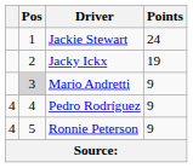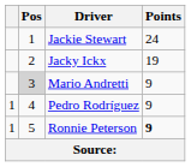 <table class="wikitable" style="font-size: 95%;">
 <tr>
 <th></th>
 <th>Pos</th>
 <th>Driver</th>
 <th>Points</th>
 </tr>
 <tr>
 <td align="left"></td>
 <td align="center">1</td>
 <td> <a href='#'>Jackie Stewart</a></td>
 <td align="left">24</td>
 </tr>
 <tr>
 <td align="left"></td>
 <td align="center">2</td>
 <td> <a href='#'>Jacky Ickx</a></td>
 <td align="left">19</td>
 </tr>
 <tr>
 <td align="left"></td>
 <td align="center" style="background: lightgrey;">3</td>
 <td> <a href='#'>Mario Andretti</a></td>
 <td align="left">9</td>
 </tr>
 <tr>
-<td align="left"> 4</td>
+<td align="left"> 1</td>
 <td align="center">4</td>
 <td> <a href='#'>Pedro Rodríguez</a></td>
 <td align="left">9</td>
 </tr>
 <tr>
-<td align="left"> 4</td>
+<td align="left"> 1</td>
 <td align="center">5</td>
 <td> <a href='#'>Ronnie Peterson</a></td>
-<td align="left">9</td>
+<td align="left"><strong>9</strong></td>
 </tr>
 <tr>
 <th colspan=4>Source:</th>
 </tr>
 </table>
